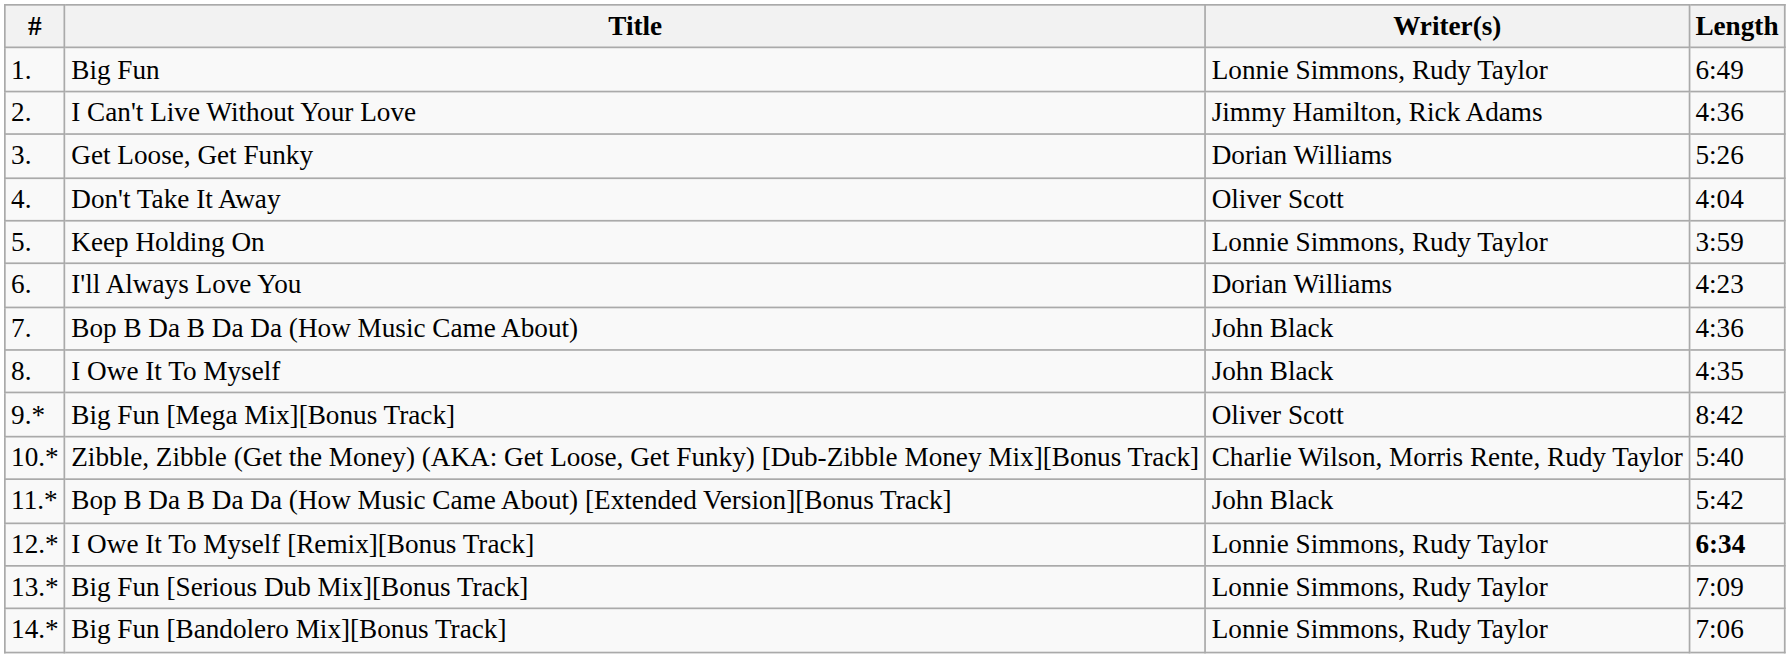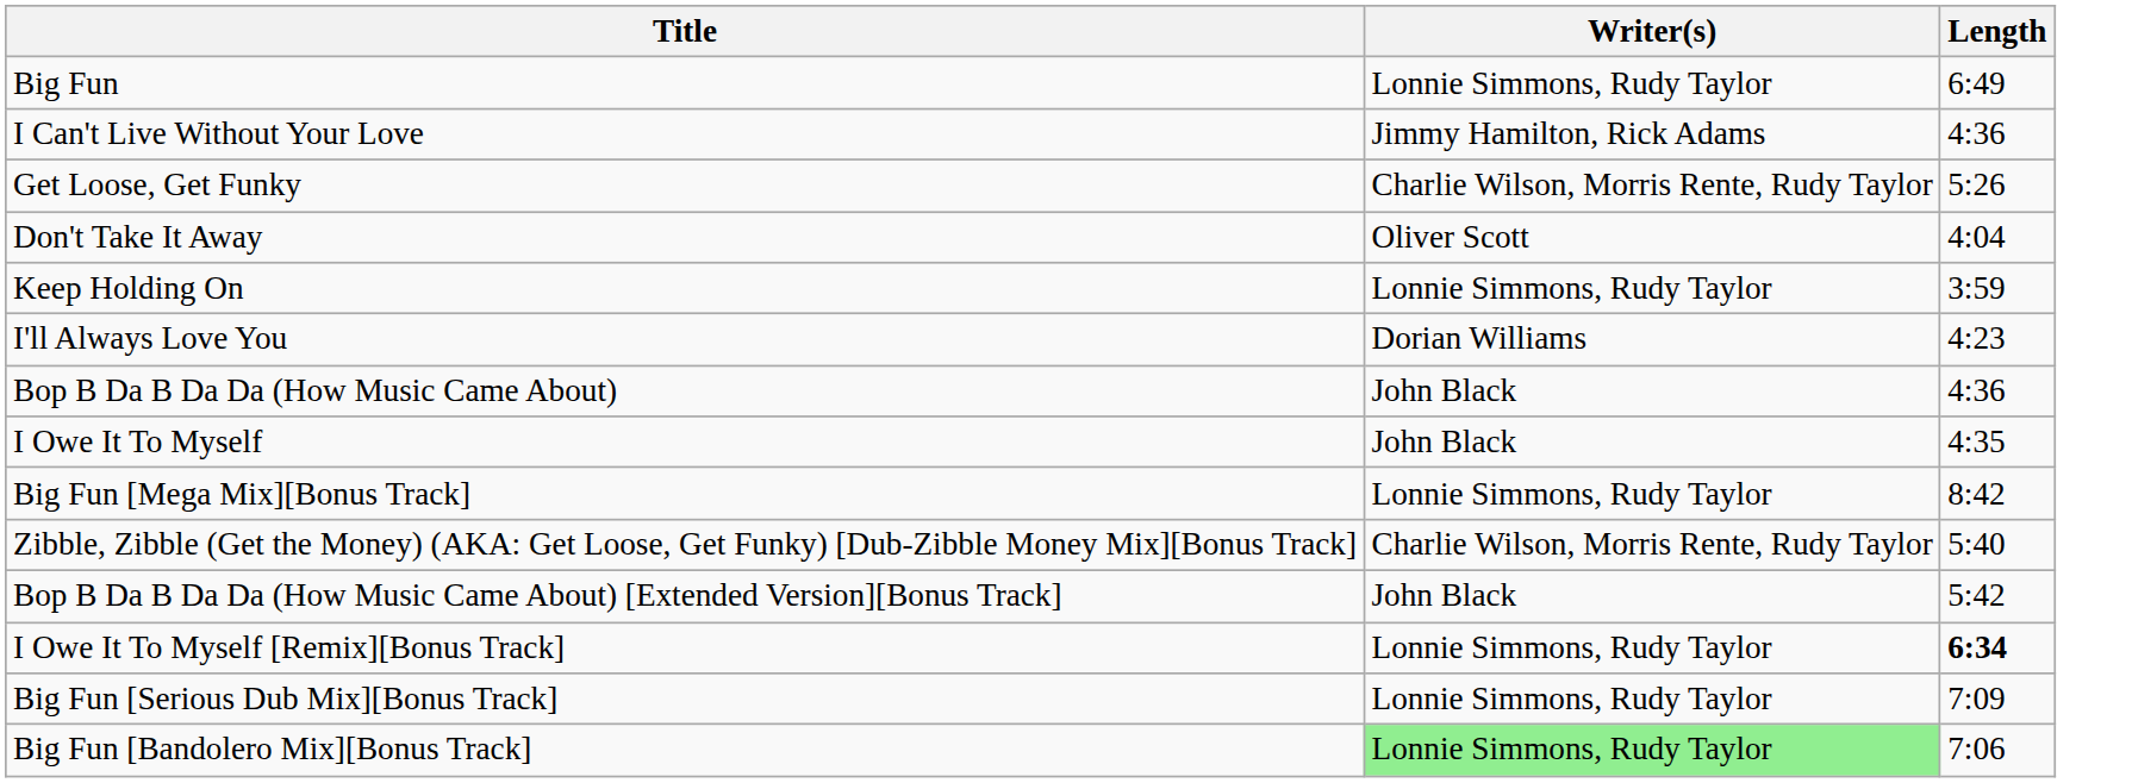 <table class="wikitable">
 <tr>
-<th>#</th>
 <th>Title</th>
 <th>Writer(s)</th>
 <th>Length</th>
 </tr>
 <tr>
-<td>1.</td>
 <td>Big Fun</td>
 <td>Lonnie Simmons, Rudy Taylor</td>
 <td>6:49</td>
 </tr>
 <tr>
-<td>2.</td>
 <td>I Can't Live Without Your Love</td>
 <td>Jimmy Hamilton, Rick Adams</td>
 <td>4:36</td>
 </tr>
 <tr>
-<td>3.</td>
 <td>Get Loose, Get Funky</td>
-<td>Dorian Williams</td>
+<td>Charlie Wilson, Morris Rente, Rudy Taylor</td>
 <td>5:26</td>
 </tr>
 <tr>
-<td>4.</td>
 <td>Don't Take It Away</td>
 <td>Oliver Scott</td>
 <td>4:04</td>
 </tr>
 <tr>
-<td>5.</td>
 <td>Keep Holding On</td>
 <td>Lonnie Simmons, Rudy Taylor</td>
 <td>3:59</td>
 </tr>
 <tr>
-<td>6.</td>
 <td>I'll Always Love You</td>
 <td>Dorian Williams</td>
 <td>4:23</td>
 </tr>
 <tr>
-<td>7.</td>
 <td>Bop B Da B Da Da (How Music Came About)</td>
 <td>John Black</td>
 <td>4:36</td>
 </tr>
 <tr>
-<td>8.</td>
 <td>I Owe It To Myself</td>
 <td>John Black</td>
 <td>4:35</td>
 </tr>
 <tr>
-<td>9.*</td>
 <td>Big Fun [Mega Mix][Bonus Track]</td>
-<td>Oliver Scott</td>
+<td>Lonnie Simmons, Rudy Taylor</td>
 <td>8:42</td>
 </tr>
 <tr>
-<td>10.*</td>
 <td>Zibble, Zibble (Get the Money) (AKA: Get Loose, Get Funky) [Dub-Zibble Money Mix][Bonus Track]</td>
 <td>Charlie Wilson, Morris Rente, Rudy Taylor</td>
 <td>5:40</td>
 </tr>
 <tr>
-<td>11.*</td>
 <td>Bop B Da B Da Da (How Music Came About) [Extended Version][Bonus Track]</td>
 <td>John Black</td>
 <td>5:42</td>
 </tr>
 <tr>
-<td>12.*</td>
 <td>I Owe It To Myself [Remix][Bonus Track]</td>
 <td>Lonnie Simmons, Rudy Taylor</td>
 <td><strong>6:34</strong></td>
 </tr>
 <tr>
-<td>13.*</td>
 <td>Big Fun [Serious Dub Mix][Bonus Track]</td>
 <td>Lonnie Simmons, Rudy Taylor</td>
 <td>7:09</td>
 </tr>
 <tr>
-<td>14.*</td>
 <td>Big Fun [Bandolero Mix][Bonus Track]</td>
-<td>Lonnie Simmons, Rudy Taylor</td>
+<td style="background: lightgreen;">Lonnie Simmons, Rudy Taylor</td>
 <td>7:06</td>
 </tr>
 </table>
